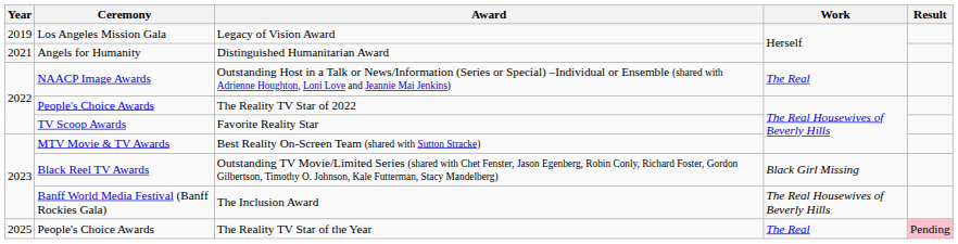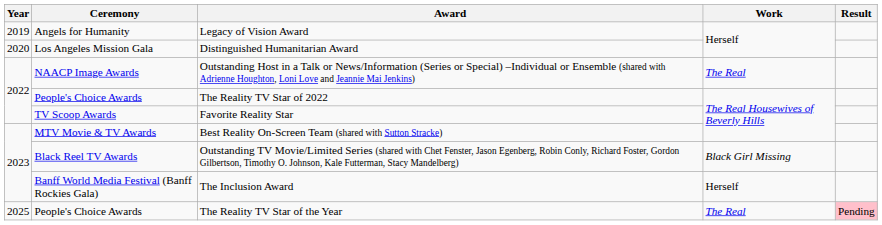 <table class="wikitable">
 <tr>
 <th>Year</th>
 <th>Ceremony</th>
 <th>Award</th>
 <th>Work</th>
 <th>Result</th>
 </tr>
 <tr>
 <td>2019</td>
-<td>Los Angeles Mission Gala</td>
+<td>Angels for Humanity</td>
 <td>Legacy of Vision Award</td>
 <td rowspan="2">Herself</td>
 <td></td>
 </tr>
 <tr>
-<td>2021</td>
-<td>Angels for Humanity</td>
+<td>2020</td>
+<td>Los Angeles Mission Gala</td>
 <td>Distinguished Humanitarian Award</td>
 <td></td>
 </tr>
 <tr>
 <td rowspan="3">2022</td>
 <td><a href='#'>NAACP Image Awards</a></td>
 <td>Outstanding Host in a Talk or News/Information (Series or Special) –Individual or Ensemble <small>(shared with <a href='#'>Adrienne Houghton</a>, <a href='#'>Loni Love</a> and <a href='#'>Jeannie Mai Jenkins</a>)</small></td>
 <td><em><a href='#'>The Real</a></em></td>
 <td></td>
 </tr>
 <tr>
 <td><a href='#'>People's Choice Awards</a></td>
 <td>The Reality TV Star of 2022</td>
 <td rowspan="3"><em><a href='#'>The Real Housewives of Beverly Hills</a></em></td>
 <td></td>
 </tr>
 <tr>
 <td><a href='#'>TV Scoop Awards</a></td>
 <td>Favorite Reality Star</td>
 <td></td>
 </tr>
 <tr>
 <td rowspan="3">2023</td>
 <td><a href='#'>MTV Movie & TV Awards</a></td>
 <td>Best Reality On-Screen Team <small>(shared with <a href='#'>Sutton Stracke</a>)</small></td>
 <td></td>
 </tr>
 <tr>
 <td><a href='#'>Black Reel TV Awards</a></td>
 <td>Outstanding TV Movie/Limited Series <small>(shared with Chet Fenster, Jason Egenberg, Robin Conly, Richard Foster, Gordon Gilbertson, Timothy O. Johnson, Kale Futterman, Stacy Mandelberg)</small></td>
 <td><em>Black Girl Missing</em></td>
 <td></td>
 </tr>
 <tr>
 <td><a href='#'>Banff World Media Festival</a> (Banff Rockies Gala)</td>
 <td>The Inclusion Award</td>
-<td><em>The Real Housewives of Beverly Hills</em></td>
+<td>Herself</td>
 <td></td>
 </tr>
 <tr>
 <td>2025</td>
 <td>People's Choice Awards</td>
 <td>The Reality TV Star of the Year</td>
 <td><em><a href='#'>The Real</a></em></td>
 <td style="background: pink;">Pending</td>
 </tr>
 </table>
